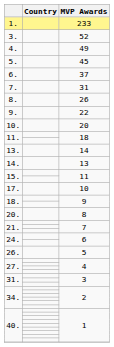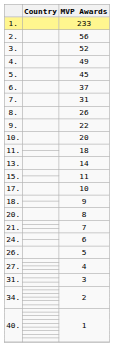 <table class="wikitable">
 <tr>
 <th></th>
 <th>Country</th>
 <th>MVP Awards</th>
 </tr>
 <tr bgcolor="#FFF68F">
 <td style="text-align:center;">1.</td>
 <td></td>
 <td style="text-align:center;">233</td>
+</tr>
+<tr>
+<td style="text-align:center;">2.</td>
+<td></td>
+<td style="text-align:center;">56</td>
 </tr>
 <tr>
 <td style="text-align:center;">3.</td>
 <td></td>
 <td style="text-align:center;">52</td>
 </tr>
 <tr>
 <td style="text-align:center;">4.</td>
 <td></td>
 <td style="text-align:center;">49</td>
 </tr>
 <tr>
 <td style="text-align:center;">5.</td>
 <td></td>
 <td style="text-align:center;">45</td>
 </tr>
 <tr>
 <td style="text-align:center;">6.</td>
 <td></td>
 <td style="text-align:center;">37</td>
 </tr>
 <tr>
 <td style="text-align:center;">7.</td>
 <td></td>
 <td style="text-align:center;">31</td>
 </tr>
 <tr>
 <td style="text-align:center;">8.</td>
 <td></td>
 <td style="text-align:center;">26</td>
 </tr>
 <tr>
 <td style="text-align:center;">9.</td>
 <td></td>
 <td style="text-align:center;">22</td>
 </tr>
 <tr>
 <td style="text-align:center;">10.</td>
 <td></td>
 <td style="text-align:center;">20</td>
 </tr>
 <tr>
 <td style="text-align:center;" rowspan=2>11.</td>
 <td></td>
 <td style="text-align:center;" rowspan=2>18</td>
 </tr>
 <tr>
 <td></td>
 </tr>
 <tr>
 <td style="text-align:center;">13.</td>
 <td></td>
 <td style="text-align:center;">14</td>
-</tr>
-<tr>
-<td style="text-align:center;">14.</td>
-<td></td>
-<td style="text-align:center;">13</td>
 </tr>
 <tr>
 <td style="text-align:center;" rowspan=2>15.</td>
 <td></td>
 <td style="text-align:center;" rowspan=2>11</td>
 </tr>
 <tr>
 <td></td>
 </tr>
 <tr>
 <td style="text-align:center;" rowspan=1>17.</td>
 <td></td>
 <td style="text-align:center;" rowspan=1>10</td>
 </tr>
 <tr>
 <td style="text-align:center;" rowspan=2>18.</td>
 <td></td>
 <td style="text-align:center;" rowspan=2>9</td>
 </tr>
 <tr>
 <td></td>
 </tr>
 <tr>
 <td style="text-align:center;">20.</td>
 <td></td>
 <td style="text-align:center;">8</td>
 </tr>
 <tr>
 <td style="text-align:center;" rowspan=3>21.</td>
 <td></td>
 <td style="text-align:center;" rowspan=3>7</td>
 </tr>
 <tr>
 <td></td>
 </tr>
 <tr>
 <td></td>
 </tr>
 <tr>
 <td style="text-align:center;" rowspan=2>24.</td>
 <td></td>
 <td style="text-align:center;" rowspan=2>6</td>
 </tr>
 <tr>
 <td></td>
 </tr>
 <tr>
 <td style="text-align:center;">26.</td>
 <td></td>
 <td style="text-align:center;">5</td>
 </tr>
 <tr>
 <td style="text-align:center;" rowspan=4>27.</td>
 <td></td>
 <td style="text-align:center;" rowspan=4>4</td>
 </tr>
 <tr>
 <td></td>
 </tr>
 <tr>
 <td></td>
 </tr>
 <tr>
 <td></td>
 </tr>
 <tr>
 <td style="text-align:center;" rowspan=3>31.</td>
 <td></td>
 <td style="text-align:center;" rowspan=3>3</td>
 </tr>
 <tr>
 <td></td>
 </tr>
 <tr>
 <td></td>
 </tr>
 <tr>
 <td style="text-align:center;" rowspan=6>34.</td>
 <td></td>
 <td style="text-align:center;" rowspan=6>2</td>
 </tr>
 <tr>
 <td></td>
 </tr>
 <tr>
 <td></td>
 </tr>
 <tr>
 <td></td>
 </tr>
 <tr>
 <td></td>
 </tr>
 <tr>
 <td></td>
 </tr>
 <tr>
 <td style="text-align:center;" rowspan=9>40.</td>
 <td></td>
 <td style="text-align:center;" rowspan=9>1</td>
 </tr>
 <tr>
 <td></td>
 </tr>
 <tr>
 <td></td>
 </tr>
 <tr>
 <td></td>
 </tr>
 <tr>
 <td></td>
 </tr>
 <tr>
 <td></td>
 </tr>
 <tr>
 <td></td>
 </tr>
 <tr>
 <td></td>
 </tr>
 <tr>
 <td></td>
 </tr>
 <tr>
 </tr>
 </table>
